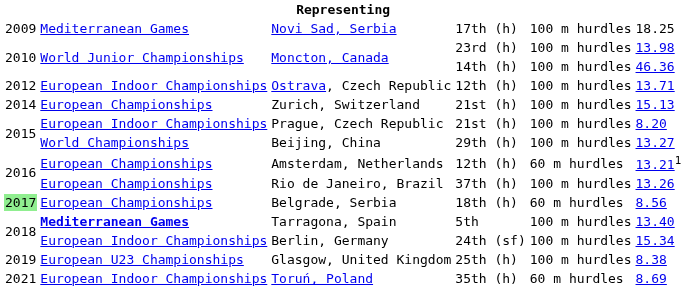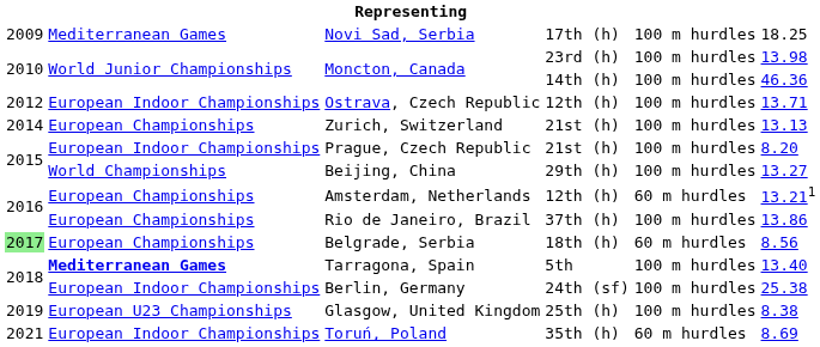 <table>
 <tr>
 <th colspan="6">Representing </th>
 </tr>
 <tr>
 <td>2009</td>
 <td><a href='#'>Mediterranean Games</a></td>
 <td><a href='#'>Novi Sad, Serbia</a></td>
 <td>17th (h)</td>
 <td>100 m hurdles</td>
 <td>18.25</td>
 </tr>
 <tr>
 <td rowspan=2>2010</td>
 <td rowspan=2><a href='#'>World Junior Championships</a></td>
 <td rowspan=2><a href='#'>Moncton, Canada</a></td>
 <td>23rd (h)</td>
 <td>100 m hurdles</td>
 <td><a href='#'>13.98</a></td>
 </tr>
 <tr>
 <td>14th (h)</td>
 <td>100 m hurdles</td>
 <td><a href='#'>46.36</a></td>
 </tr>
 <tr>
 <td>2012</td>
 <td><a href='#'>European Indoor Championships</a></td>
 <td><a href='#'>Ostrava</a>, Czech Republic</td>
 <td>12th (h)</td>
 <td>100 m hurdles</td>
 <td><a href='#'>13.71</a></td>
 </tr>
 <tr>
 <td>2014</td>
 <td><a href='#'>European Championships</a></td>
 <td>Zurich, Switzerland</td>
 <td>21st (h)</td>
 <td>100 m hurdles</td>
-<td><a href='#'>15.13</a></td>
+<td><a href='#'>13.13</a></td>
 </tr>
 <tr>
 <td rowspan=2>2015</td>
 <td><a href='#'>European Indoor Championships</a></td>
 <td>Prague, Czech Republic</td>
 <td>21st (h)</td>
 <td>100 m hurdles</td>
 <td><a href='#'>8.20</a></td>
 </tr>
 <tr>
 <td><a href='#'>World Championships</a></td>
 <td>Beijing, China</td>
 <td>29th (h)</td>
 <td>100 m hurdles</td>
 <td><a href='#'>13.27</a></td>
 </tr>
 <tr>
 <td rowspan=2>2016</td>
 <td><a href='#'>European Championships</a></td>
 <td>Amsterdam, Netherlands</td>
 <td>12th (h)</td>
 <td>60 m hurdles</td>
 <td><a href='#'>13.21</a><sup>1</sup></td>
 </tr>
 <tr>
 <td><a href='#'>European Championships</a></td>
 <td>Rio de Janeiro, Brazil</td>
 <td>37th (h)</td>
 <td>100 m hurdles</td>
-<td><a href='#'>13.26</a></td>
+<td><a href='#'>13.86</a></td>
 </tr>
 <tr>
 <td style="background: lightgreen;">2017</td>
 <td><a href='#'>European Championships</a></td>
 <td>Belgrade, Serbia</td>
 <td>18th (h)</td>
 <td>60 m hurdles</td>
 <td><a href='#'>8.56</a></td>
 </tr>
 <tr>
 <td rowspan=2>2018</td>
 <td><strong><a href='#'>Mediterranean Games</a></strong></td>
 <td>Tarragona, Spain</td>
 <td>5th</td>
 <td>100 m hurdles</td>
 <td><a href='#'>13.40</a></td>
 </tr>
 <tr>
 <td><a href='#'>European Indoor Championships</a></td>
 <td>Berlin, Germany</td>
 <td>24th (sf)</td>
 <td>100 m hurdles</td>
-<td><a href='#'>15.34</a></td>
+<td><a href='#'>25.38</a></td>
 </tr>
 <tr>
 <td>2019</td>
 <td><a href='#'>European U23 Championships</a></td>
 <td>Glasgow, United Kingdom</td>
 <td>25th (h)</td>
 <td>100 m hurdles</td>
 <td><a href='#'>8.38</a></td>
 </tr>
 <tr>
 <td>2021</td>
 <td><a href='#'>European Indoor Championships</a></td>
 <td><a href='#'>Toruń, Poland</a></td>
 <td>35th (h)</td>
 <td>60 m hurdles</td>
 <td><a href='#'>8.69</a></td>
 </tr>
 </table>
